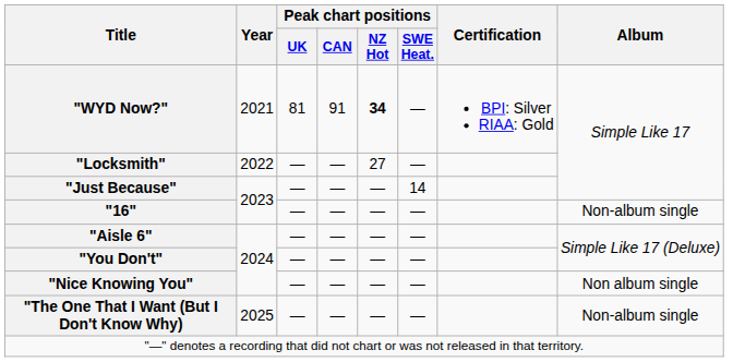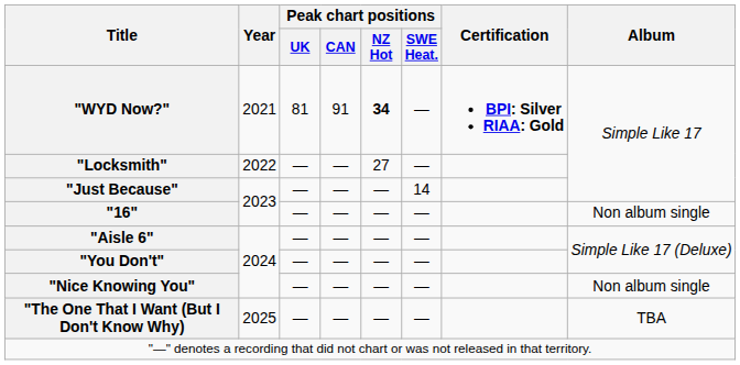 <table class="wikitable plainrowheaders" style="text-align:center;">
 <tr>
 <th rowspan="2" scope="col" style="width:15em;">Title</th>
 <th rowspan="2" scope="col">Year</th>
 <th colspan="4" scope="col">Peak chart positions</th>
 <th rowspan="2" scope="col">Certification</th>
 <th rowspan="2">Album</th>
 </tr>
 <tr>
 <th scope="col" style="width:2.5em;font-size:90%;"><a href='#'>UK</a><br></th>
 <th scope="col" style="width:2.5em;font-size:90%;"><a href='#'>CAN</a><br></th>
 <th scope="col" style="width:2.5em;font-size:90%;"><a href='#'>NZ<br>Hot</a><br></th>
 <th scope="col" style="width:2.5em;font-size:90%;"><a href='#'>SWE<br>Heat.</a><br></th>
 </tr>
 <tr>
 <th scope="row">"WYD Now?"</th>
 <td>2021</td>
 <td>81</td>
 <td>91</td>
 <td><strong>34</strong></td>
 <td>—</td>
-<td><br><ul><li><a href='#'>BPI</a>: Silver</li><li><a href='#'>RIAA</a>: Gold</li></ul></td>
+<td><strong><br><ul><li><a href='#'>BPI</a>: Silver</li><li><a href='#'>RIAA</a>: Gold</li></ul></strong></td>
 <td rowspan="3"><em>Simple Like 17</em></td>
 </tr>
 <tr>
 <th scope="row">"Locksmith"</th>
 <td>2022</td>
 <td>—</td>
 <td>—</td>
 <td>27</td>
 <td>—</td>
 <td></td>
 </tr>
 <tr>
 <th scope="row">"Just Because"</th>
 <td rowspan="2">2023</td>
 <td>—</td>
 <td>—</td>
 <td>—</td>
 <td>14</td>
 <td></td>
 </tr>
 <tr>
 <th scope="row">"16"</th>
 <td>—</td>
 <td>—</td>
 <td>—</td>
 <td>—</td>
 <td></td>
-<td>Non-album single</td>
+<td>Non album single</td>
 </tr>
 <tr>
 <th scope="row">"Aisle 6"</th>
 <td rowspan="3">2024</td>
 <td>—</td>
 <td>—</td>
 <td>—</td>
 <td>—</td>
 <td></td>
 <td rowspan="2"><em>Simple Like 17 (Deluxe)</em></td>
 </tr>
 <tr>
 <th scope="row">"You Don't"</th>
 <td>—</td>
 <td>—</td>
 <td>—</td>
 <td>—</td>
 </tr>
 <tr>
 <th scope="row">"Nice Knowing You"</th>
 <td>—</td>
 <td>—</td>
 <td>—</td>
 <td>—</td>
 <td></td>
 <td>Non album single</td>
 </tr>
 <tr>
 <th scope="row">"The One That I Want (But I Don't Know Why)</th>
 <td>2025</td>
 <td>—</td>
 <td>—</td>
 <td>—</td>
 <td>—</td>
 <td></td>
-<td>Non-album single</td>
+<td>TBA</td>
 </tr>
 <tr>
 <td colspan="13" style="font-size:85%">"—" denotes a recording that did not chart or was not released in that territory.</td>
 </tr>
 </table>
